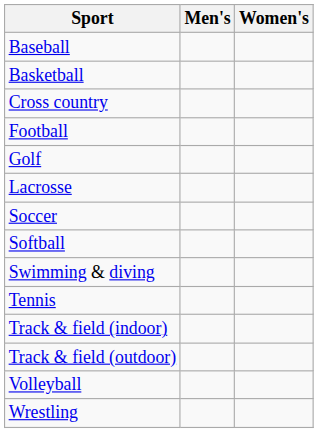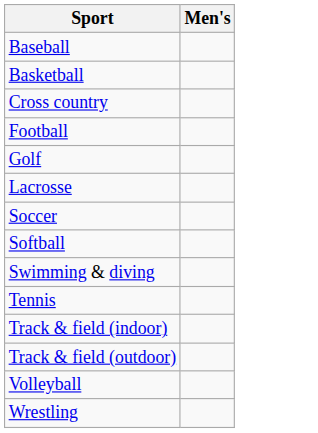 <table class="wikitable" style=>
 <tr>
 <th>Sport</th>
 <th>Men's</th>
-<th>Women's</th>
 </tr>
 <tr>
 <td><a href='#'>Baseball</a></td>
-<td></td>
 <td></td>
 </tr>
 <tr>
 <td><a href='#'>Basketball</a></td>
 <td></td>
-<td></td>
 </tr>
 <tr>
 <td><a href='#'>Cross country</a></td>
-<td></td>
 <td></td>
 </tr>
 <tr>
 <td><a href='#'>Football</a></td>
 <td></td>
-<td></td>
 </tr>
 <tr>
 <td><a href='#'>Golf</a></td>
-<td></td>
 <td></td>
 </tr>
 <tr>
 <td><a href='#'>Lacrosse</a></td>
 <td></td>
-<td></td>
 </tr>
 <tr>
 <td><a href='#'>Soccer</a></td>
-<td></td>
 <td></td>
 </tr>
 <tr>
 <td><a href='#'>Softball</a></td>
 <td></td>
-<td></td>
 </tr>
 <tr>
 <td><a href='#'>Swimming</a> & <a href='#'>diving</a></td>
-<td></td>
 <td></td>
 </tr>
 <tr>
 <td><a href='#'>Tennis</a></td>
 <td></td>
-<td></td>
 </tr>
 <tr>
 <td><a href='#'>Track & field (indoor)</a></td>
-<td></td>
 <td></td>
 </tr>
 <tr>
 <td><a href='#'>Track & field (outdoor)</a></td>
 <td></td>
-<td></td>
 </tr>
 <tr>
 <td><a href='#'>Volleyball</a></td>
-<td></td>
 <td></td>
 </tr>
 <tr>
 <td><a href='#'>Wrestling</a></td>
 <td></td>
-<td></td>
 </tr>
 </table>
